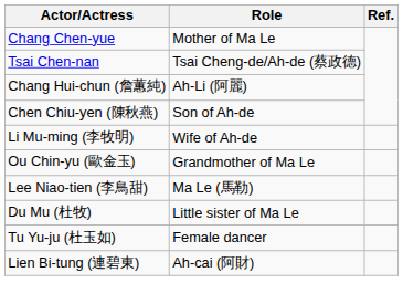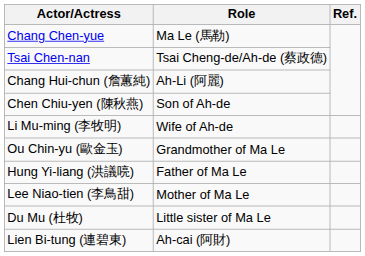 <table class="wikitable">
 <tr>
 <th>Actor/Actress</th>
 <th>Role</th>
 <th>Ref.</th>
 </tr>
 <tr>
 <td><a href='#'>Chang Chen-yue</a></td>
-<td>Mother of Ma Le</td>
+<td>Ma Le (馬勒)</td>
 <td rowspan="4"></td>
 </tr>
 <tr>
 <td><a href='#'>Tsai Chen-nan</a></td>
 <td>Tsai Cheng-de/Ah-de (蔡政德)</td>
 </tr>
 <tr>
 <td>Chang Hui-chun (詹蕙純)</td>
 <td>Ah-Li (阿麗)</td>
 </tr>
 <tr>
 <td>Chen Chiu-yen (陳秋燕)</td>
 <td>Son of Ah-de</td>
 </tr>
 <tr>
 <td>Li Mu-ming (李牧明)</td>
 <td>Wife of Ah-de</td>
 <td></td>
 </tr>
 <tr>
 <td>Ou Chin-yu (歐金玉)</td>
 <td>Grandmother of Ma Le</td>
 <td></td>
 </tr>
 <tr>
+<td>Hung Yi-liang (洪議喨)</td>
+<td>Father of Ma Le</td>
+<td></td>
+</tr>
+<tr>
 <td>Lee Niao-tien (李鳥甜)</td>
-<td>Ma Le (馬勒)</td>
+<td>Mother of Ma Le</td>
 <td></td>
 </tr>
 <tr>
 <td>Du Mu (杜牧)</td>
 <td>Little sister of Ma Le</td>
 <td></td>
 </tr>
 <tr>
-<td>Tu Yu-ju (杜玉如)</td>
-<td>Female dancer</td>
-<td></td>
-</tr>
-<tr>
 <td>Lien Bi-tung (連碧東)</td>
 <td>Ah-cai (阿財)</td>
 <td></td>
 </tr>
 </table>
